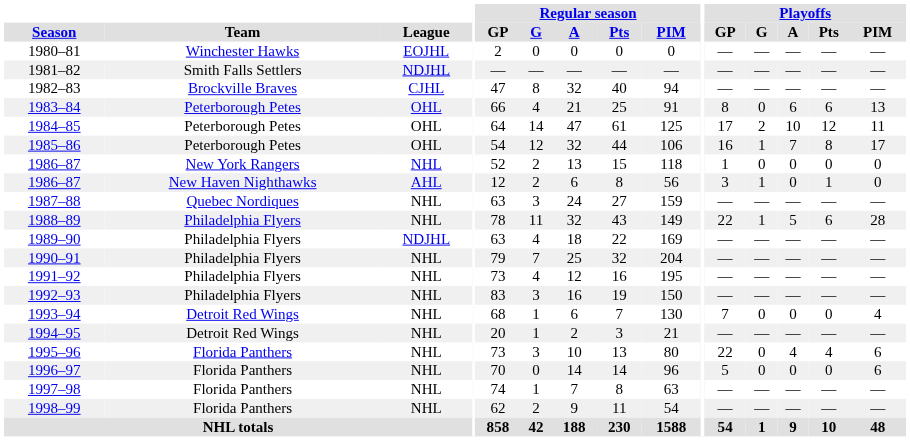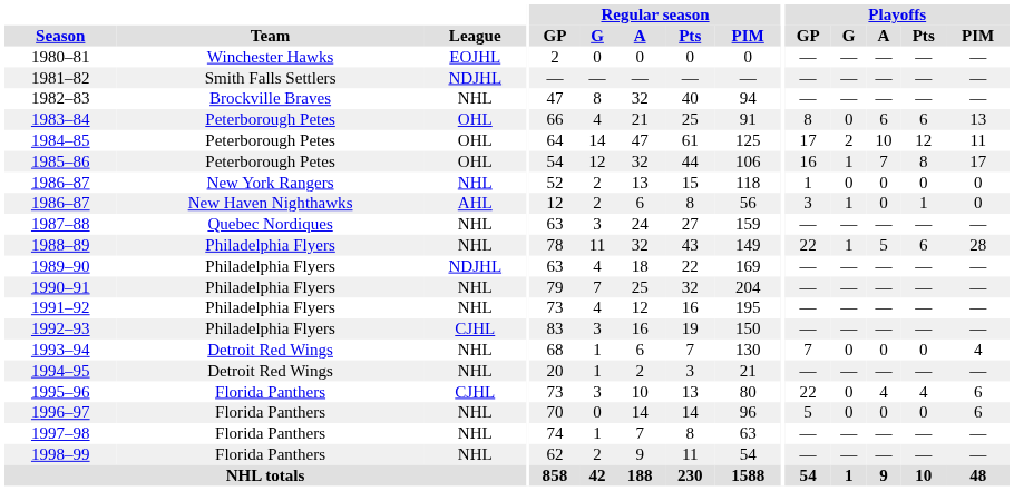 <table border="0" cellpadding="1" cellspacing="0" style="text-align:center; width:60em">
 <tr style="background:#e0e0e0">
 <th colspan="3" style="background:#ffffff"></th>
 <th rowspan="99" style="background:#ffffff"></th>
 <th colspan="5"><a href='#'>Regular season</a></th>
 <th rowspan="99" style="background:#ffffff"></th>
 <th colspan="5"><a href='#'>Playoffs</a></th>
 </tr>
 <tr style="background:#e0e0e0">
 <th><a href='#'>Season</a></th>
 <th>Team</th>
 <th>League</th>
 <th>GP</th>
 <th><a href='#'>G</a></th>
 <th><a href='#'>A</a></th>
 <th><a href='#'>Pts</a></th>
 <th><a href='#'>PIM</a></th>
 <th>GP</th>
 <th>G</th>
 <th>A</th>
 <th>Pts</th>
 <th>PIM</th>
 </tr>
 <tr>
 <td>1980–81</td>
 <td><a href='#'>Winchester Hawks</a></td>
 <td><a href='#'>EOJHL</a></td>
 <td>2</td>
 <td>0</td>
 <td>0</td>
 <td>0</td>
 <td>0</td>
 <td>—</td>
 <td>—</td>
 <td>—</td>
 <td>—</td>
 <td>—</td>
 </tr>
 <tr style="background:#f0f0f0">
 <td>1981–82</td>
 <td>Smith Falls Settlers</td>
 <td><a href='#'>NDJHL</a></td>
 <td>—</td>
 <td>—</td>
 <td>—</td>
 <td>—</td>
 <td>—</td>
 <td>—</td>
 <td>—</td>
 <td>—</td>
 <td>—</td>
 <td>—</td>
 </tr>
 <tr>
 <td>1982–83</td>
 <td><a href='#'>Brockville Braves</a></td>
-<td><a href='#'>CJHL</a></td>
+<td>NHL</td>
 <td>47</td>
 <td>8</td>
 <td>32</td>
 <td>40</td>
 <td>94</td>
 <td>—</td>
 <td>—</td>
 <td>—</td>
 <td>—</td>
 <td>—</td>
 </tr>
 <tr style="background:#f0f0f0">
 <td><a href='#'>1983–84</a></td>
 <td><a href='#'>Peterborough Petes</a></td>
 <td><a href='#'>OHL</a></td>
 <td>66</td>
 <td>4</td>
 <td>21</td>
 <td>25</td>
 <td>91</td>
 <td>8</td>
 <td>0</td>
 <td>6</td>
 <td>6</td>
 <td>13</td>
 </tr>
 <tr>
 <td><a href='#'>1984–85</a></td>
 <td>Peterborough Petes</td>
 <td>OHL</td>
 <td>64</td>
 <td>14</td>
 <td>47</td>
 <td>61</td>
 <td>125</td>
 <td>17</td>
 <td>2</td>
 <td>10</td>
 <td>12</td>
 <td>11</td>
 </tr>
 <tr style="background:#f0f0f0">
 <td><a href='#'>1985–86</a></td>
 <td>Peterborough Petes</td>
 <td>OHL</td>
 <td>54</td>
 <td>12</td>
 <td>32</td>
 <td>44</td>
 <td>106</td>
 <td>16</td>
 <td>1</td>
 <td>7</td>
 <td>8</td>
 <td>17</td>
 </tr>
 <tr>
 <td><a href='#'>1986–87</a></td>
 <td><a href='#'>New York Rangers</a></td>
 <td><a href='#'>NHL</a></td>
 <td>52</td>
 <td>2</td>
 <td>13</td>
 <td>15</td>
 <td>118</td>
 <td>1</td>
 <td>0</td>
 <td>0</td>
 <td>0</td>
 <td>0</td>
 </tr>
 <tr style="background:#f0f0f0">
 <td><a href='#'>1986–87</a></td>
 <td><a href='#'>New Haven Nighthawks</a></td>
 <td><a href='#'>AHL</a></td>
 <td>12</td>
 <td>2</td>
 <td>6</td>
 <td>8</td>
 <td>56</td>
 <td>3</td>
 <td>1</td>
 <td>0</td>
 <td>1</td>
 <td>0</td>
 </tr>
 <tr>
 <td><a href='#'>1987–88</a></td>
 <td><a href='#'>Quebec Nordiques</a></td>
 <td>NHL</td>
 <td>63</td>
 <td>3</td>
 <td>24</td>
 <td>27</td>
 <td>159</td>
 <td>—</td>
 <td>—</td>
 <td>—</td>
 <td>—</td>
 <td>—</td>
 </tr>
 <tr style="background:#f0f0f0">
 <td><a href='#'>1988–89</a></td>
 <td><a href='#'>Philadelphia Flyers</a></td>
 <td>NHL</td>
 <td>78</td>
 <td>11</td>
 <td>32</td>
 <td>43</td>
 <td>149</td>
 <td>22</td>
 <td>1</td>
 <td>5</td>
 <td>6</td>
 <td>28</td>
 </tr>
 <tr>
 <td><a href='#'>1989–90</a></td>
 <td>Philadelphia Flyers</td>
 <td><a href='#'>NDJHL</a></td>
 <td>63</td>
 <td>4</td>
 <td>18</td>
 <td>22</td>
 <td>169</td>
 <td>—</td>
 <td>—</td>
 <td>—</td>
 <td>—</td>
 <td>—</td>
 </tr>
 <tr style="background:#f0f0f0">
 <td><a href='#'>1990–91</a></td>
 <td>Philadelphia Flyers</td>
 <td>NHL</td>
 <td>79</td>
 <td>7</td>
 <td>25</td>
 <td>32</td>
 <td>204</td>
 <td>—</td>
 <td>—</td>
 <td>—</td>
 <td>—</td>
 <td>—</td>
 </tr>
 <tr>
 <td><a href='#'>1991–92</a></td>
 <td>Philadelphia Flyers</td>
 <td>NHL</td>
 <td>73</td>
 <td>4</td>
 <td>12</td>
 <td>16</td>
 <td>195</td>
 <td>—</td>
 <td>—</td>
 <td>—</td>
 <td>—</td>
 <td>—</td>
 </tr>
 <tr style="background:#f0f0f0">
 <td><a href='#'>1992–93</a></td>
 <td>Philadelphia Flyers</td>
-<td>NHL</td>
+<td><a href='#'>CJHL</a></td>
 <td>83</td>
 <td>3</td>
 <td>16</td>
 <td>19</td>
 <td>150</td>
 <td>—</td>
 <td>—</td>
 <td>—</td>
 <td>—</td>
 <td>—</td>
 </tr>
 <tr>
 <td><a href='#'>1993–94</a></td>
 <td><a href='#'>Detroit Red Wings</a></td>
 <td>NHL</td>
 <td>68</td>
 <td>1</td>
 <td>6</td>
 <td>7</td>
 <td>130</td>
 <td>7</td>
 <td>0</td>
 <td>0</td>
 <td>0</td>
 <td>4</td>
 </tr>
 <tr style="background:#f0f0f0">
 <td><a href='#'>1994–95</a></td>
 <td>Detroit Red Wings</td>
 <td>NHL</td>
 <td>20</td>
 <td>1</td>
 <td>2</td>
 <td>3</td>
 <td>21</td>
 <td>—</td>
 <td>—</td>
 <td>—</td>
 <td>—</td>
 <td>—</td>
 </tr>
 <tr>
 <td><a href='#'>1995–96</a></td>
 <td><a href='#'>Florida Panthers</a></td>
-<td>NHL</td>
+<td><a href='#'>CJHL</a></td>
 <td>73</td>
 <td>3</td>
 <td>10</td>
 <td>13</td>
 <td>80</td>
 <td>22</td>
 <td>0</td>
 <td>4</td>
 <td>4</td>
 <td>6</td>
 </tr>
 <tr style="background:#f0f0f0">
 <td><a href='#'>1996–97</a></td>
 <td>Florida Panthers</td>
 <td>NHL</td>
 <td>70</td>
 <td>0</td>
 <td>14</td>
 <td>14</td>
 <td>96</td>
 <td>5</td>
 <td>0</td>
 <td>0</td>
 <td>0</td>
 <td>6</td>
 </tr>
 <tr>
 <td><a href='#'>1997–98</a></td>
 <td>Florida Panthers</td>
 <td>NHL</td>
 <td>74</td>
 <td>1</td>
 <td>7</td>
 <td>8</td>
 <td>63</td>
 <td>—</td>
 <td>—</td>
 <td>—</td>
 <td>—</td>
 <td>—</td>
 </tr>
 <tr style="background:#f0f0f0">
 <td><a href='#'>1998–99</a></td>
 <td>Florida Panthers</td>
 <td>NHL</td>
 <td>62</td>
 <td>2</td>
 <td>9</td>
 <td>11</td>
 <td>54</td>
 <td>—</td>
 <td>—</td>
 <td>—</td>
 <td>—</td>
 <td>—</td>
 </tr>
 <tr style="background:#e0e0e0">
 <th colspan="3">NHL totals</th>
 <th>858</th>
 <th>42</th>
 <th>188</th>
 <th>230</th>
 <th>1588</th>
 <th>54</th>
 <th>1</th>
 <th>9</th>
 <th>10</th>
 <th>48</th>
 </tr>
 </table>
